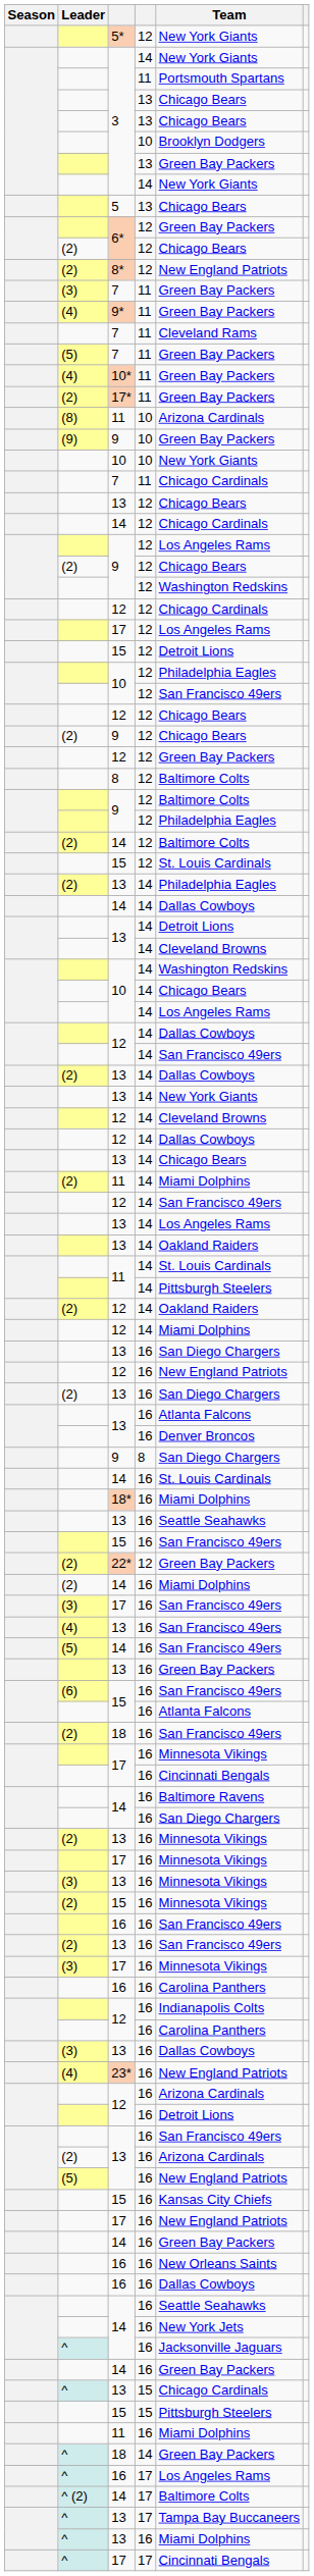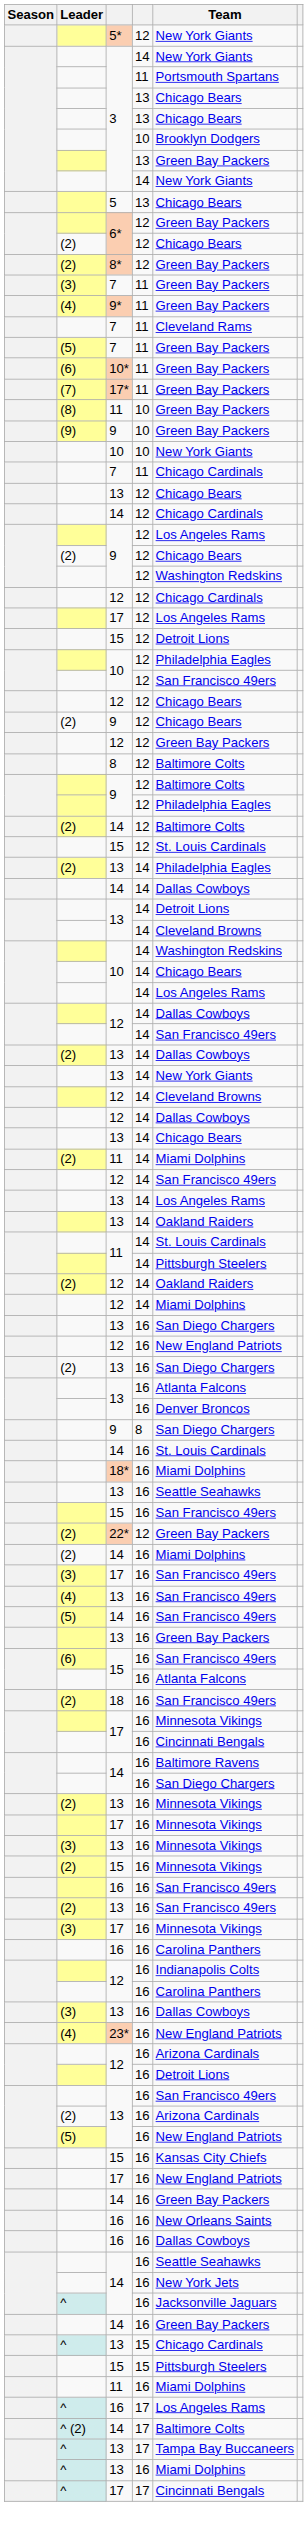 <table class="wikitable sortable">
 <tr>
 <th scope=col>Season</th>
 <th scope=col>Leader</th>
 <th scope=col></th>
 <th scope=col></th>
 <th scope=col>Team</th>
 <th scope=col class= "unsortable"></th>
 </tr>
 <tr>
 <th scope=row></th>
 <td style="background:#FFFF99;"></td>
 <td style="background-color:#FBCEB1">5*</td>
 <td>12</td>
 <td><a href='#'>New York Giants</a></td>
 <td></td>
 </tr>
 <tr>
 <th scope=rowgroup rowspan=7></th>
 <td></td>
 <td rowspan=7>3</td>
 <td>14</td>
 <td><a href='#'>New York Giants</a></td>
 <td></td>
 </tr>
 <tr>
 <td></td>
 <td>11</td>
 <td><a href='#'>Portsmouth Spartans</a></td>
 <td></td>
 </tr>
 <tr>
 <td></td>
 <td>13</td>
 <td><a href='#'>Chicago Bears</a></td>
 <td></td>
 </tr>
 <tr>
 <td></td>
 <td>13</td>
 <td><a href='#'>Chicago Bears</a></td>
 <td></td>
 </tr>
 <tr>
 <td></td>
 <td>10</td>
 <td><a href='#'>Brooklyn Dodgers</a></td>
 <td></td>
 </tr>
 <tr>
 <td style="background:#FFFF99;"></td>
 <td>13</td>
 <td><a href='#'>Green Bay Packers</a></td>
 <td></td>
 </tr>
 <tr>
 <td></td>
 <td>14</td>
 <td><a href='#'>New York Giants</a></td>
 <td></td>
 </tr>
 <tr>
 <th scope=row></th>
 <td style="background:#FFFF99;"></td>
 <td>5</td>
 <td>13</td>
 <td><a href='#'>Chicago Bears</a></td>
 <td></td>
 </tr>
 <tr>
 <th scope=rowgroup rowspan=2></th>
 <td style="background:#FFFF99;"></td>
 <td rowspan=2 style="background-color:#FBCEB1">6*</td>
 <td>12</td>
 <td><a href='#'>Green Bay Packers</a></td>
 <td></td>
 </tr>
 <tr>
 <td> (2)</td>
 <td>12</td>
 <td><a href='#'>Chicago Bears</a></td>
 <td></td>
 </tr>
 <tr>
 <th scope=row></th>
 <td style="background:#FFFF99;"> (2)</td>
 <td style="background-color:#FBCEB1">8*</td>
 <td>12</td>
-<td><a href='#'>New England Patriots</a></td>
+<td><a href='#'>Green Bay Packers</a></td>
 <td></td>
 </tr>
 <tr>
 <th scope=row></th>
 <td style="background:#FFFF99;"> (3)</td>
 <td>7</td>
 <td>11</td>
 <td><a href='#'>Green Bay Packers</a></td>
 <td></td>
 </tr>
 <tr>
 <th scope=row></th>
 <td style="background:#FFFF99;"> (4)</td>
 <td style="background-color:#FBCEB1">9*</td>
 <td>11</td>
 <td><a href='#'>Green Bay Packers</a></td>
 <td></td>
 </tr>
 <tr>
 <th scope=row></th>
 <td></td>
 <td>7</td>
 <td>11</td>
 <td><a href='#'>Cleveland Rams</a></td>
 <td></td>
 </tr>
 <tr>
 <th scope=row></th>
 <td style="background:#FFFF99;"> (5)</td>
 <td>7</td>
 <td>11</td>
 <td><a href='#'>Green Bay Packers</a></td>
 <td></td>
 </tr>
 <tr>
 <th scope=row></th>
-<td style="background:#FFFF99;"> (4)</td>
+<td style="background:#FFFF99;"> (6)</td>
 <td style="background-color:#FBCEB1">10*</td>
 <td>11</td>
 <td><a href='#'>Green Bay Packers</a></td>
 <td></td>
 </tr>
 <tr>
 <th scope=row></th>
-<td style="background:#FFFF99;"> (2)</td>
+<td style="background:#FFFF99;"> (7)</td>
 <td style="background-color:#FBCEB1">17*</td>
 <td>11</td>
 <td><a href='#'>Green Bay Packers</a></td>
 <td></td>
 </tr>
 <tr>
 <th scope=row></th>
 <td style="background:#FFFF99;"> (8)</td>
 <td>11</td>
 <td>10</td>
-<td><a href='#'>Arizona Cardinals</a></td>
+<td><a href='#'>Green Bay Packers</a></td>
 <td></td>
 </tr>
 <tr>
 <th scope=row></th>
 <td style="background:#FFFF99;"> (9)</td>
 <td>9</td>
 <td>10</td>
 <td><a href='#'>Green Bay Packers</a></td>
 <td></td>
 </tr>
 <tr>
 <th scope=row></th>
 <td></td>
 <td>10</td>
 <td>10</td>
 <td><a href='#'>New York Giants</a></td>
 <td></td>
 </tr>
 <tr>
 <th scope=row></th>
 <td></td>
 <td>7</td>
 <td>11</td>
 <td><a href='#'>Chicago Cardinals</a></td>
 <td></td>
 </tr>
 <tr>
 <th scope=row></th>
 <td></td>
 <td>13</td>
 <td>12</td>
 <td><a href='#'>Chicago Bears</a></td>
 <td></td>
 </tr>
 <tr>
 <th scope=row></th>
 <td></td>
 <td>14</td>
 <td>12</td>
 <td><a href='#'>Chicago Cardinals</a></td>
 <td></td>
 </tr>
 <tr>
 <th scope=rowgroup rowspan=3></th>
 <td style="background:#FFFF99;"></td>
 <td rowspan=3>9</td>
 <td>12</td>
 <td><a href='#'>Los Angeles Rams</a></td>
 <td></td>
 </tr>
 <tr>
 <td> (2)</td>
 <td>12</td>
 <td><a href='#'>Chicago Bears</a></td>
 <td></td>
 </tr>
 <tr>
 <td></td>
 <td>12</td>
 <td><a href='#'>Washington Redskins</a></td>
 <td></td>
 </tr>
 <tr>
 <th scope=row></th>
 <td></td>
 <td>12</td>
 <td>12</td>
 <td><a href='#'>Chicago Cardinals</a></td>
 <td></td>
 </tr>
 <tr>
 <th scope=row></th>
 <td style="background:#FFFF99;"></td>
 <td>17</td>
 <td>12</td>
 <td><a href='#'>Los Angeles Rams</a></td>
 <td></td>
 </tr>
 <tr>
 <th scope=row></th>
 <td></td>
 <td>15</td>
 <td>12</td>
 <td><a href='#'>Detroit Lions</a></td>
 <td></td>
 </tr>
 <tr>
 <th scope=rowgroup rowspan=2></th>
 <td style="background:#FFFF99;"></td>
 <td rowspan=2>10</td>
 <td>12</td>
 <td><a href='#'>Philadelphia Eagles</a></td>
 <td></td>
 </tr>
 <tr>
 <td></td>
 <td>12</td>
 <td><a href='#'>San Francisco 49ers</a></td>
 <td></td>
 </tr>
 <tr>
 <th scope=row></th>
 <td></td>
 <td>12</td>
 <td>12</td>
 <td><a href='#'>Chicago Bears</a></td>
 <td></td>
 </tr>
 <tr>
 <th scope=row></th>
 <td> (2)</td>
 <td>9</td>
 <td>12</td>
 <td><a href='#'>Chicago Bears</a></td>
 <td></td>
 </tr>
 <tr>
 <th scope=row></th>
 <td></td>
 <td>12</td>
 <td>12</td>
 <td><a href='#'>Green Bay Packers</a></td>
 <td></td>
 </tr>
 <tr>
 <th scope=row></th>
 <td></td>
 <td>8</td>
 <td>12</td>
 <td><a href='#'>Baltimore Colts</a></td>
 <td></td>
 </tr>
 <tr>
 <th scope=rowgroup rowspan=2></th>
 <td style="background:#FFFF99;"></td>
 <td rowspan=2>9</td>
 <td>12</td>
 <td><a href='#'>Baltimore Colts</a></td>
 <td></td>
 </tr>
 <tr>
 <td style="background:#FFFF99;"></td>
 <td>12</td>
 <td><a href='#'>Philadelphia Eagles</a></td>
 <td></td>
 </tr>
 <tr>
 <th scope=row></th>
 <td style="background:#FFFF99;"> (2)</td>
 <td>14</td>
 <td>12</td>
 <td><a href='#'>Baltimore Colts</a></td>
 <td></td>
 </tr>
 <tr>
 <th scope=row></th>
 <td></td>
 <td>15</td>
 <td>12</td>
 <td><a href='#'>St. Louis Cardinals</a></td>
 <td></td>
 </tr>
 <tr>
 <th scope=row></th>
 <td style="background:#FFFF99;"> (2)</td>
 <td>13</td>
 <td>14</td>
 <td><a href='#'>Philadelphia Eagles</a></td>
 <td></td>
 </tr>
 <tr>
 <th scope=row></th>
 <td></td>
 <td>14</td>
 <td>14</td>
 <td><a href='#'>Dallas Cowboys</a></td>
 <td></td>
 </tr>
 <tr>
 <th scope=rowgroup rowspan=2></th>
 <td></td>
 <td rowspan=2>13</td>
 <td>14</td>
 <td><a href='#'>Detroit Lions</a></td>
 <td></td>
 </tr>
 <tr>
 <td></td>
 <td>14</td>
 <td><a href='#'>Cleveland Browns</a></td>
 <td></td>
 </tr>
 <tr>
 <th scope=rowgroup rowspan=3></th>
 <td style="background:#FFFF99;"></td>
 <td rowspan=3>10</td>
 <td>14</td>
 <td><a href='#'>Washington Redskins</a></td>
 <td></td>
 </tr>
 <tr>
 <td></td>
 <td>14</td>
 <td><a href='#'>Chicago Bears</a></td>
 <td></td>
 </tr>
 <tr>
 <td></td>
 <td>14</td>
 <td><a href='#'>Los Angeles Rams</a></td>
 <td></td>
 </tr>
 <tr>
 <th scope=rowgroup rowspan=2></th>
 <td style="background:#FFFF99;"></td>
 <td rowspan=2>12</td>
 <td>14</td>
 <td><a href='#'>Dallas Cowboys</a></td>
 <td></td>
 </tr>
 <tr>
 <td></td>
 <td>14</td>
 <td><a href='#'>San Francisco 49ers</a></td>
 <td></td>
 </tr>
 <tr>
 <th scope=row></th>
 <td style="background:#FFFF99;"> (2)</td>
 <td>13</td>
 <td>14</td>
 <td><a href='#'>Dallas Cowboys</a></td>
 <td></td>
 </tr>
 <tr>
 <th scope=row></th>
 <td></td>
 <td>13</td>
 <td>14</td>
 <td><a href='#'>New York Giants</a></td>
 <td></td>
 </tr>
 <tr>
 <th scope=row></th>
 <td style="background:#FFFF99;"></td>
 <td>12</td>
 <td>14</td>
 <td><a href='#'>Cleveland Browns</a></td>
 <td></td>
 </tr>
 <tr>
 <th scope=row></th>
 <td></td>
 <td>12</td>
 <td>14</td>
 <td><a href='#'>Dallas Cowboys</a></td>
 <td></td>
 </tr>
 <tr>
 <th scope=row></th>
 <td></td>
 <td>13</td>
 <td>14</td>
 <td><a href='#'>Chicago Bears</a></td>
 <td></td>
 </tr>
 <tr>
 <th scope=row></th>
 <td style="background:#FFFF99;"> (2)</td>
 <td>11</td>
 <td>14</td>
 <td><a href='#'>Miami Dolphins</a></td>
 <td></td>
 </tr>
 <tr>
 <th scope=row></th>
 <td></td>
 <td>12</td>
 <td>14</td>
 <td><a href='#'>San Francisco 49ers</a></td>
 <td></td>
 </tr>
 <tr>
 <th scope=row></th>
 <td></td>
 <td>13</td>
 <td>14</td>
 <td><a href='#'>Los Angeles Rams</a></td>
 <td></td>
 </tr>
 <tr>
 <th scope=row></th>
 <td style="background:#FFFF99;"></td>
 <td>13</td>
 <td>14</td>
 <td><a href='#'>Oakland Raiders</a></td>
 <td></td>
 </tr>
 <tr>
 <th scope=rowgroup rowspan=2></th>
 <td></td>
 <td rowspan=2>11</td>
 <td>14</td>
 <td><a href='#'>St. Louis Cardinals</a></td>
 <td></td>
 </tr>
 <tr>
 <td style="background:#FFFF99;"></td>
 <td>14</td>
 <td><a href='#'>Pittsburgh Steelers</a></td>
 <td></td>
 </tr>
 <tr>
 <th scope=row></th>
 <td style="background:#FFFF99;"> (2)</td>
 <td>12</td>
 <td>14</td>
 <td><a href='#'>Oakland Raiders</a></td>
 <td></td>
 </tr>
 <tr>
 <th scope=row></th>
 <td></td>
 <td>12</td>
 <td>14</td>
 <td><a href='#'>Miami Dolphins</a></td>
 <td></td>
 </tr>
 <tr>
 <th scope=row></th>
 <td></td>
 <td>13</td>
 <td>16</td>
 <td><a href='#'>San Diego Chargers</a></td>
 <td></td>
 </tr>
 <tr>
 <th scope=row></th>
 <td></td>
 <td>12</td>
 <td>16</td>
 <td><a href='#'>New England Patriots</a></td>
 <td></td>
 </tr>
 <tr>
 <th scope=row></th>
 <td> (2)</td>
 <td>13</td>
 <td>16</td>
 <td><a href='#'>San Diego Chargers</a></td>
 <td></td>
 </tr>
 <tr>
 <th scope=rowgroup rowspan=2></th>
 <td></td>
 <td rowspan=2>13</td>
 <td>16</td>
 <td><a href='#'>Atlanta Falcons</a></td>
 <td></td>
 </tr>
 <tr>
 <td></td>
 <td>16</td>
 <td><a href='#'>Denver Broncos</a></td>
 <td></td>
 </tr>
 <tr>
 <th scope=row></th>
 <td></td>
 <td>9</td>
 <td>8</td>
 <td><a href='#'>San Diego Chargers</a></td>
 <td></td>
 </tr>
 <tr>
 <th scope=row></th>
 <td></td>
 <td>14</td>
 <td>16</td>
 <td><a href='#'>St. Louis Cardinals</a></td>
 <td></td>
 </tr>
 <tr>
 <th scope=row></th>
 <td></td>
 <td style="background-color:#FBCEB1">18*</td>
 <td>16</td>
 <td><a href='#'>Miami Dolphins</a></td>
 <td></td>
 </tr>
 <tr>
 <th scope=row></th>
 <td></td>
 <td>13</td>
 <td>16</td>
 <td><a href='#'>Seattle Seahawks</a></td>
 <td></td>
 </tr>
 <tr>
 <th scope=row></th>
 <td style="background:#FFFF99;"></td>
 <td>15</td>
 <td>16</td>
 <td><a href='#'>San Francisco 49ers</a></td>
 <td></td>
 </tr>
 <tr>
 <th scope=row></th>
 <td style="background:#FFFF99;"> (2)</td>
 <td style="background-color:#FBCEB1">22*</td>
 <td>12</td>
 <td><a href='#'>Green Bay Packers</a></td>
 <td></td>
 </tr>
 <tr>
 <th scope=row></th>
 <td> (2)</td>
 <td>14</td>
 <td>16</td>
 <td><a href='#'>Miami Dolphins</a></td>
 <td></td>
 </tr>
 <tr>
 <th scope=row></th>
 <td style="background:#FFFF99;"> (3)</td>
 <td>17</td>
 <td>16</td>
 <td><a href='#'>San Francisco 49ers</a></td>
 <td></td>
 </tr>
 <tr>
 <th scope=row></th>
 <td style="background:#FFFF99;"> (4)</td>
 <td>13</td>
 <td>16</td>
 <td><a href='#'>San Francisco 49ers</a></td>
 <td></td>
 </tr>
 <tr>
 <th scope=row></th>
 <td style="background:#FFFF99;"> (5)</td>
 <td>14</td>
 <td>16</td>
 <td><a href='#'>San Francisco 49ers</a></td>
 <td></td>
 </tr>
 <tr>
 <th scope=row></th>
 <td style="background:#FFFF99;"></td>
 <td>13</td>
 <td>16</td>
 <td><a href='#'>Green Bay Packers</a></td>
 <td></td>
 </tr>
 <tr>
 <th scope=rowgroup rowspan=2></th>
 <td style="background:#FFFF99;"> (6)</td>
 <td rowspan=2>15</td>
 <td>16</td>
 <td><a href='#'>San Francisco 49ers</a></td>
 <td></td>
 </tr>
 <tr>
 <td></td>
 <td>16</td>
 <td><a href='#'>Atlanta Falcons</a></td>
 <td></td>
 </tr>
 <tr>
 <th scope=row></th>
 <td style="background:#FFFF99;"> (2)</td>
 <td>18</td>
 <td>16</td>
 <td><a href='#'>San Francisco 49ers</a></td>
 <td></td>
 </tr>
 <tr>
 <th scope=rowgroup rowspan=2></th>
 <td style="background:#FFFF99;"></td>
 <td rowspan=2>17</td>
 <td>16</td>
 <td><a href='#'>Minnesota Vikings</a></td>
 <td></td>
 </tr>
 <tr>
 <td></td>
 <td>16</td>
 <td><a href='#'>Cincinnati Bengals</a></td>
 <td></td>
 </tr>
 <tr>
 <th scope=rowgroup rowspan=2></th>
 <td></td>
 <td rowspan=2>14</td>
 <td>16</td>
 <td><a href='#'>Baltimore Ravens</a></td>
 <td></td>
 </tr>
 <tr>
 <td></td>
 <td>16</td>
 <td><a href='#'>San Diego Chargers</a></td>
 <td></td>
 </tr>
 <tr>
 <th scope=row></th>
 <td style="background:#FFFF99;"> (2)</td>
 <td>13</td>
 <td>16</td>
 <td><a href='#'>Minnesota Vikings</a></td>
 <td></td>
 </tr>
 <tr>
 <th scope=row></th>
 <td style="background:#FFFF99;"></td>
 <td>17</td>
 <td>16</td>
 <td><a href='#'>Minnesota Vikings</a></td>
 <td></td>
 </tr>
 <tr>
 <th scope=row></th>
 <td style="background:#FFFF99;"> (3)</td>
 <td>13</td>
 <td>16</td>
 <td><a href='#'>Minnesota Vikings</a></td>
 <td></td>
 </tr>
 <tr>
 <th scope=row></th>
 <td style="background:#FFFF99;"> (2)</td>
 <td>15</td>
 <td>16</td>
 <td><a href='#'>Minnesota Vikings</a></td>
 <td></td>
 </tr>
 <tr>
 <th scope=row></th>
 <td style="background:#FFFF99;"></td>
 <td>16</td>
 <td>16</td>
 <td><a href='#'>San Francisco 49ers</a></td>
 <td></td>
 </tr>
 <tr>
 <th scope=row></th>
 <td style="background:#FFFF99;"> (2)</td>
 <td>13</td>
 <td>16</td>
 <td><a href='#'>San Francisco 49ers</a></td>
 <td></td>
 </tr>
 <tr>
 <th scope=row></th>
 <td style="background:#FFFF99;"> (3)</td>
 <td>17</td>
 <td>16</td>
 <td><a href='#'>Minnesota Vikings</a></td>
 <td></td>
 </tr>
 <tr>
 <th scope=row></th>
 <td></td>
 <td>16</td>
 <td>16</td>
 <td><a href='#'>Carolina Panthers</a></td>
 <td></td>
 </tr>
 <tr>
 <th scope=rowgroup rowspan=2></th>
 <td style="background:#FFFF99;"></td>
 <td rowspan=2>12</td>
 <td>16</td>
 <td><a href='#'>Indianapolis Colts</a></td>
 <td></td>
 </tr>
 <tr>
 <td></td>
 <td>16</td>
 <td><a href='#'>Carolina Panthers</a></td>
 <td></td>
 </tr>
 <tr>
 <th scope=row></th>
 <td style="background:#FFFF99;"> (3)</td>
 <td>13</td>
 <td>16</td>
 <td><a href='#'>Dallas Cowboys</a></td>
 <td></td>
 </tr>
 <tr>
 <th scope=row></th>
 <td style="background:#FFFF99;"> (4)</td>
 <td style="background-color:#FBCEB1">23*</td>
 <td>16</td>
 <td><a href='#'>New England Patriots</a></td>
 <td></td>
 </tr>
 <tr>
 <th scope=rowgroup rowspan=2></th>
 <td></td>
 <td rowspan=2>12</td>
 <td>16</td>
 <td><a href='#'>Arizona Cardinals</a></td>
 <td></td>
 </tr>
 <tr>
 <td style="background:#FFFF99;"></td>
 <td>16</td>
 <td><a href='#'>Detroit Lions</a></td>
 <td></td>
 </tr>
 <tr>
 <th scope=rowgroup rowspan=3></th>
 <td></td>
 <td rowspan=3>13</td>
 <td>16</td>
 <td><a href='#'>San Francisco 49ers</a></td>
 <td></td>
 </tr>
 <tr>
 <td> (2)</td>
 <td>16</td>
 <td><a href='#'>Arizona Cardinals</a></td>
 <td></td>
 </tr>
 <tr>
 <td style="background:#FFFF99;"> (5)</td>
 <td>16</td>
 <td><a href='#'>New England Patriots</a></td>
 <td></td>
 </tr>
 <tr>
 <th scope=row></th>
 <td></td>
 <td>15</td>
 <td>16</td>
 <td><a href='#'>Kansas City Chiefs</a></td>
 <td></td>
 </tr>
 <tr>
 <th scope=row></th>
 <td></td>
 <td>17</td>
 <td>16</td>
 <td><a href='#'>New England Patriots</a></td>
 <td></td>
 </tr>
 <tr>
 <th scope=row></th>
 <td></td>
 <td>14</td>
 <td>16</td>
 <td><a href='#'>Green Bay Packers</a></td>
 <td></td>
 </tr>
 <tr>
 <th scope=row></th>
 <td></td>
 <td>16</td>
 <td>16</td>
 <td><a href='#'>New Orleans Saints</a></td>
 <td></td>
 </tr>
 <tr>
 <th scope=row></th>
 <td></td>
 <td>16</td>
 <td>16</td>
 <td><a href='#'>Dallas Cowboys</a></td>
 <td></td>
 </tr>
 <tr>
 <th scope=rowgroup rowspan=3></th>
 <td></td>
 <td rowspan=3>14</td>
 <td>16</td>
 <td><a href='#'>Seattle Seahawks</a></td>
 <td></td>
 </tr>
 <tr>
 <td></td>
 <td>16</td>
 <td><a href='#'>New York Jets</a></td>
 <td></td>
 </tr>
 <tr>
 <td style="background:#cfecec;">^</td>
 <td>16</td>
 <td><a href='#'>Jacksonville Jaguars</a></td>
 <td></td>
 </tr>
 <tr>
 <th scope=row></th>
 <td></td>
 <td>14</td>
 <td>16</td>
 <td><a href='#'>Green Bay Packers</a></td>
 <td></td>
 </tr>
 <tr>
 <th scope=row></th>
 <td style="background:#cfecec;">^</td>
 <td>13</td>
 <td>15</td>
 <td><a href='#'>Chicago Cardinals</a></td>
 <td></td>
 </tr>
 <tr>
 <th scope=row></th>
 <td></td>
 <td>15</td>
 <td>15</td>
 <td><a href='#'>Pittsburgh Steelers</a></td>
 <td></td>
 </tr>
 <tr>
 <th scope=row></th>
 <td></td>
 <td>11</td>
 <td>16</td>
 <td><a href='#'>Miami Dolphins</a></td>
 <td></td>
 </tr>
 <tr>
 <th scope=row></th>
 <td style="background:#cfecec;">^</td>
-<td>18</td>
-<td>14</td>
-<td><a href='#'>Green Bay Packers</a></td>
-<td></td>
-</tr>
-<tr>
-<th scope=row></th>
-<td style="background:#cfecec;">^</td>
 <td>16</td>
 <td>17</td>
 <td><a href='#'>Los Angeles Rams</a></td>
 <td></td>
 </tr>
 <tr>
 <th scope=row></th>
 <td style="background:#cfecec;">^ (2)</td>
 <td>14</td>
 <td>17</td>
 <td><a href='#'>Baltimore Colts</a></td>
 <td></td>
 </tr>
 <tr>
 <th scope=rowgroup rowspan=2></th>
 <td style="background:#cfecec;">^</td>
 <td>13</td>
 <td>17</td>
 <td><a href='#'>Tampa Bay Buccaneers</a></td>
 <td></td>
 </tr>
 <tr>
 <td style="background:#cfecec;">^</td>
 <td>13</td>
 <td>16</td>
 <td><a href='#'>Miami Dolphins</a></td>
 <td></td>
 </tr>
 <tr>
 <th scope=row></th>
 <td style="background:#cfecec;">^</td>
 <td>17</td>
 <td>17</td>
 <td><a href='#'>Cincinnati Bengals</a></td>
 <td></td>
 </tr>
 </table>
